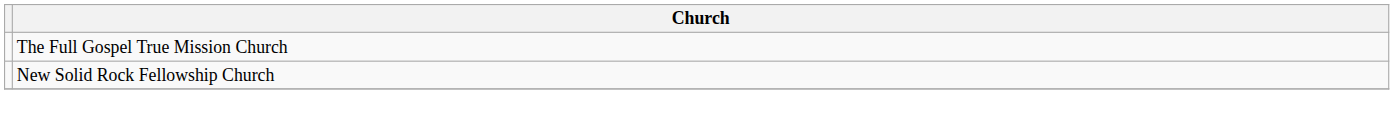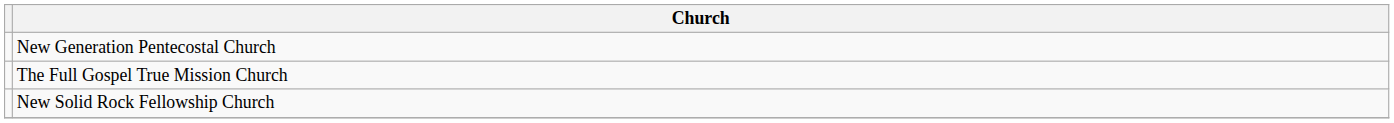 <table class="wikitable">
 <tr>
 <th width="0%"></th>
 <th width="100%">Church</th>
+</tr>
+<tr>
+<td></td>
+<td>New Generation Pentecostal Church</td>
 </tr>
 <tr>
 <td></td>
 <td>The Full Gospel True Mission Church</td>
 </tr>
 <tr>
 <td></td>
 <td>New Solid Rock Fellowship Church</td>
 </tr>
 <tr>
 </tr>
 </table>
